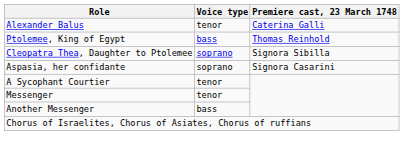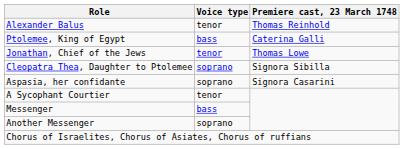 <table class=wikitable>
 <tr>
 <th>Role</th>
 <th>Voice type</th>
 <th>Premiere cast, 23 March 1748 <br></th>
 </tr>
 <tr>
 <td><a href='#'>Alexander Balus</a></td>
 <td>tenor</td>
-<td><a href='#'>Caterina Galli</a></td>
+<td><a href='#'>Thomas Reinhold</a></td>
 </tr>
 <tr>
 <td><a href='#'>Ptolemee</a>, King of Egypt</td>
 <td><a href='#'>bass</a></td>
-<td><a href='#'>Thomas Reinhold</a></td>
+<td><a href='#'>Caterina Galli</a></td>
+</tr>
+<tr>
+<td><a href='#'>Jonathan</a>, Chief of the Jews</td>
+<td><a href='#'>tenor</a></td>
+<td><a href='#'>Thomas Lowe</a></td>
 </tr>
 <tr>
 <td><a href='#'>Cleopatra Thea</a>, Daughter to Ptolemee</td>
 <td><a href='#'>soprano</a></td>
 <td>Signora Sibilla</td>
 </tr>
 <tr>
 <td>Aspasia, her confidante</td>
 <td>soprano</td>
 <td>Signora Casarini</td>
 </tr>
 <tr>
 <td>A Sycophant Courtier</td>
 <td>tenor</td>
 </tr>
 <tr>
 <td>Messenger</td>
-<td>tenor</td>
+<td><a href='#'>bass</a></td>
 </tr>
 <tr>
 <td>Another Messenger</td>
-<td>bass</td>
+<td>soprano</td>
 </tr>
 <tr>
 <td colspan=3>Chorus of Israelites, Chorus of Asiates,  Chorus of ruffians</td>
 </tr>
 </table>
